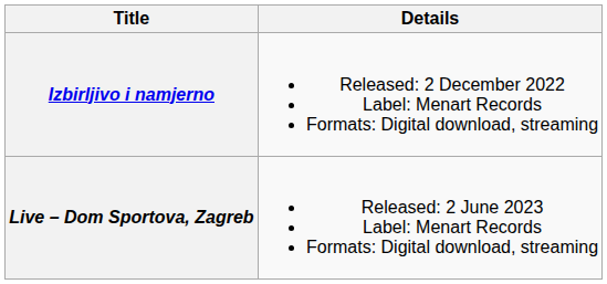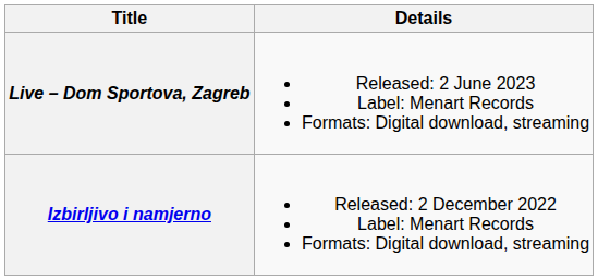 <table class="wikitable plainrowheaders" style="text-align:center;">
 <tr>
 <th scope="col">Title</th>
 <th scope="col">Details</th>
 </tr>
 <tr>
+<th scope="row"><em>Live – Dom Sportova, Zagreb</em></th>
+<td><br><ul><li>Released: 2 June 2023</li><li>Label: Menart Records</li><li>Formats: Digital download, streaming</li></ul></td>
+</tr>
+<tr>
 <th scope="row"><em><a href='#'>Izbirljivo i namjerno</a></em></th>
 <td><br><ul><li>Released: 2 December 2022</li><li>Label: Menart Records</li><li>Formats: Digital download, streaming</li></ul></td>
 </tr>
 <tr>
-<th scope="row"><em>Live – Dom Sportova, Zagreb</em></th>
-<td><br><ul><li>Released: 2 June 2023</li><li>Label: Menart Records</li><li>Formats: Digital download, streaming</li></ul></td>
-</tr>
-<tr>
 </tr>
 </table>
